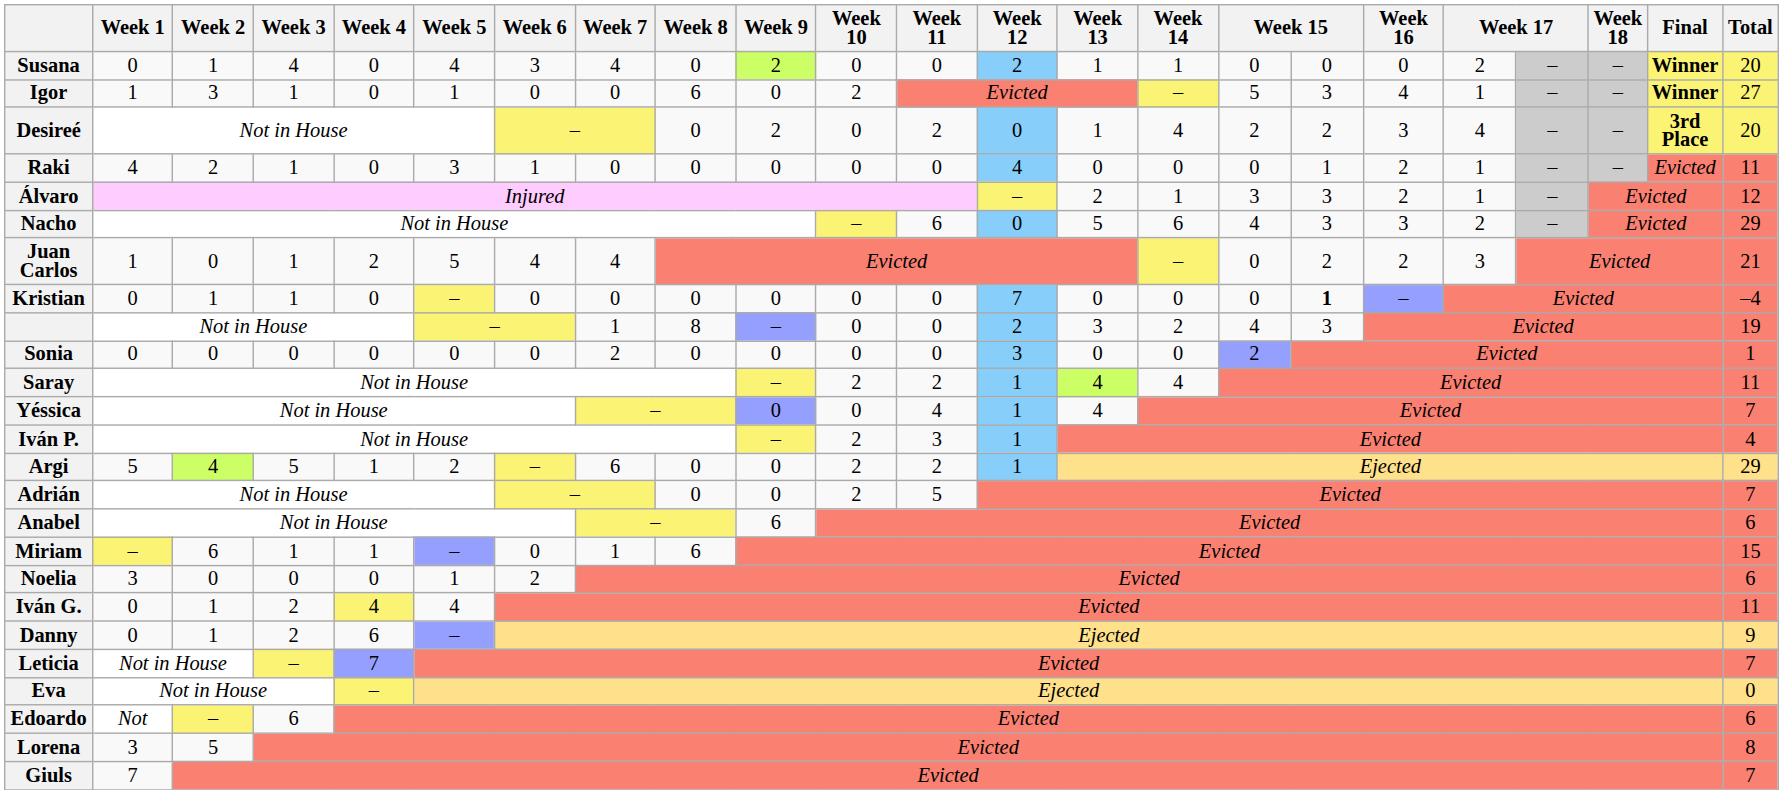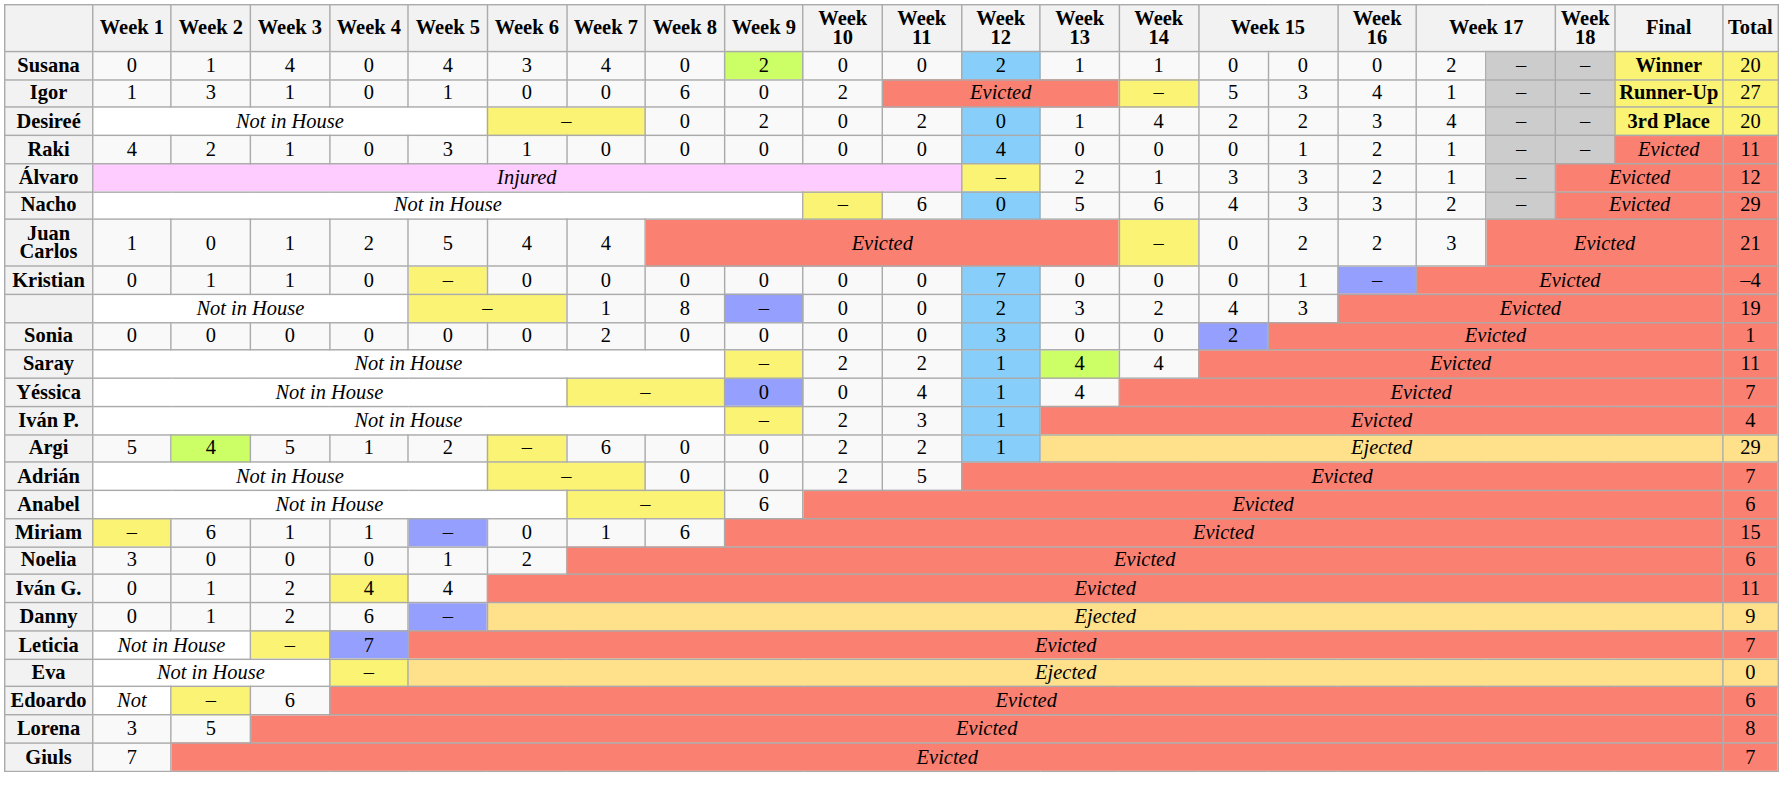 <table class="wikitable" style="text-align:center; font-size:90%; line-height:13px;">
 <tr>
 <th style="width: 5%;"></th>
 <th style="width: 5%;">Week 1</th>
 <th style="width: 5%;">Week 2</th>
 <th style="width: 5%;">Week 3</th>
 <th style="width: 5%;">Week 4</th>
 <th style="width: 5%;">Week 5</th>
 <th style="width: 5%;">Week 6</th>
 <th style="width: 5%;">Week 7</th>
 <th style="width: 5%;">Week 8</th>
 <th style="width: 5%;">Week 9</th>
 <th style="width: 5%;">Week 10</th>
 <th style="width: 5%;">Week 11</th>
 <th style="width: 5%;">Week 12</th>
 <th style="width: 5%;">Week 13</th>
 <th style="width: 5%;">Week 14</th>
 <th colspan=2 style="width: 10%;">Week 15</th>
 <th style="width: 5%;">Week 16</th>
 <th colspan=2 style="width: 10%;">Week 17</th>
 <th style="width: 5%;">Week 18</th>
 <th style="width: 5%;">Final</th>
 <th style="width: 5%;">Total</th>
 </tr>
 <tr>
 <th>Susana</th>
 <td>0</td>
 <td>1</td>
 <td>4</td>
 <td>0</td>
 <td>4</td>
 <td>3</td>
 <td>4</td>
 <td>0</td>
 <td style="background:#ccff66">2</td>
 <td>0</td>
 <td>0</td>
 <td style="background:#87CEFA">2</td>
 <td>1</td>
 <td>1</td>
 <td>0</td>
 <td>0</td>
 <td>0</td>
 <td>2</td>
 <td style="background-color: rgb(204, 204, 204);">–</td>
 <td style="background-color: rgb(204, 204, 204);">–</td>
 <td style="background-color: rgb(251, 243, 115);"><strong>Winner</strong></td>
 <td style="background-color: rgb(251, 243, 115);">20</td>
 </tr>
 <tr>
 <th>Igor</th>
 <td>1</td>
 <td>3</td>
 <td>1</td>
 <td>0</td>
 <td>1</td>
 <td>0</td>
 <td>0</td>
 <td>6</td>
 <td>0</td>
 <td>2</td>
 <td colspan="3" style="background:#fa8072"><em>Evicted</em></td>
 <td style="background:#FBF373">–</td>
 <td>5</td>
 <td>3</td>
 <td>4</td>
 <td>1</td>
 <td style="background-color: rgb(204, 204, 204);">–</td>
 <td style="background-color: rgb(204, 204, 204);">–</td>
-<td style="background-color: rgb(251, 243, 115);"><strong>Winner</strong></td>
+<td style="background-color: rgb(251, 243, 115);" nowrap><strong>Runner-Up</strong></td>
 <td style="background-color: rgb(251, 243, 115);">27</td>
 </tr>
 <tr>
 <th>Desireé</th>
 <td colspan=5 style="background:#FFFFFF"><em>Not in House</em></td>
 <td colspan=2 style="background:#FBF373">–</td>
 <td>0</td>
 <td>2</td>
 <td>0</td>
 <td>2</td>
 <td style="background:#87CEFA">0</td>
 <td>1</td>
 <td>4</td>
 <td>2</td>
 <td>2</td>
 <td>3</td>
 <td>4</td>
 <td style="background-color: rgb(204, 204, 204);">–</td>
 <td style="background-color: rgb(204, 204, 204);">–</td>
 <td style="background-color: rgb(251, 243, 115);"><strong>3rd Place</strong></td>
 <td style="background-color: rgb(251, 243, 115);">20</td>
 </tr>
 <tr>
 <th>Raki</th>
 <td>4</td>
 <td>2</td>
 <td>1</td>
 <td>0</td>
 <td>3</td>
 <td>1</td>
 <td>0</td>
 <td>0</td>
 <td>0</td>
 <td>0</td>
 <td>0</td>
 <td style="background:#87CEFA">4</td>
 <td>0</td>
 <td>0</td>
 <td>0</td>
 <td>1</td>
 <td>2</td>
 <td>1</td>
 <td style="background-color: rgb(204, 204, 204);">–</td>
 <td style="background-color: rgb(204, 204, 204);">–</td>
 <td style="background-color: rgb(250, 128, 114);"><em>Evicted</em></td>
 <td style="background-color: rgb(250, 128, 114);">11</td>
 </tr>
 <tr>
 <th>Álvaro</th>
 <td colspan="11" style="background-color: #fcf;"><em>Injured</em></td>
 <td style="background:#FBF373">–</td>
 <td>2</td>
 <td>1</td>
 <td>3</td>
 <td>3</td>
 <td>2</td>
 <td>1</td>
 <td style="background-color: rgb(204, 204, 204);">–</td>
 <td colspan=2 style="background-color: rgb(250, 128, 114);"><em>Evicted</em></td>
 <td style="background-color: rgb(250, 128, 114);">12</td>
 </tr>
 <tr>
 <th>Nacho</th>
 <td colspan="9" style="background-color: white;"><em>Not in House</em></td>
 <td style="background:#FBF373">–</td>
 <td>6</td>
 <td style="background:#87CEFA">0</td>
 <td>5</td>
 <td>6</td>
 <td>4</td>
 <td>3</td>
 <td>3</td>
 <td>2</td>
 <td style="background-color: rgb(204, 204, 204);">–</td>
 <td colspan=2 style="background-color: rgb(250, 128, 114);"><em>Evicted</em></td>
 <td style="background-color: rgb(250, 128, 114);">29</td>
 </tr>
 <tr>
 <th>Juan Carlos</th>
 <td>1</td>
 <td>0</td>
 <td>1</td>
 <td>2</td>
 <td>5</td>
 <td>4</td>
 <td>4</td>
 <td colspan="6" style="background:#fa8072"><em>Evicted</em></td>
 <td style="background:#FBF373">–</td>
 <td>0</td>
 <td>2</td>
 <td>2</td>
 <td>3</td>
 <td colspan="3" style="background-color: rgb(250, 128, 114);"><em>Evicted</em></td>
 <td style="background-color: rgb(250, 128, 114);">21</td>
 </tr>
 <tr>
 <th>Kristian</th>
 <td>0</td>
 <td>1</td>
 <td>1</td>
 <td>0</td>
 <td style="background:#FBF373">–</td>
 <td>0</td>
 <td>0</td>
 <td>0</td>
 <td>0</td>
 <td>0</td>
 <td>0</td>
 <td style="background:#87CEFA">7</td>
 <td>0</td>
 <td>0</td>
 <td>0</td>
-<td><strong>1</strong></td>
+<td>1</td>
 <td style="background-color: rgb(149, 159, 253);">–</td>
 <td colspan="4" style="background: none repeat scroll 0% 0% rgb(250, 128, 114);"><em>Evicted</em></td>
 <td style="background:#fa8072">–4</td>
 </tr>
 <tr>
 <th></th>
 <td colspan=4 style="background:#FFFFFF"><em>Not in House</em></td>
 <td colspan=2 style="background:#FBF373">–</td>
 <td>1</td>
 <td>8</td>
 <td style="background-color: rgb(149, 159, 253);">–</td>
 <td>0</td>
 <td>0</td>
 <td style="background:#87CEFA">2</td>
 <td>3</td>
 <td>2</td>
 <td>4</td>
 <td>3</td>
 <td colspan="5" style="background: none repeat scroll 0% 0% rgb(250, 128, 114);"><em>Evicted</em></td>
 <td style="background:#fa8072">19</td>
 </tr>
 <tr>
 <th>Sonia</th>
 <td>0</td>
 <td>0</td>
 <td>0</td>
 <td>0</td>
 <td>0</td>
 <td>0</td>
 <td>2</td>
 <td>0</td>
 <td>0</td>
 <td>0</td>
 <td>0</td>
 <td style="background:#87CEFA">3</td>
 <td>0</td>
 <td>0</td>
 <td style="background-color: rgb(149, 159, 253);">2</td>
 <td colspan="6" style="background: none repeat scroll 0% 0% rgb(250, 128, 114);"><em>Evicted</em></td>
 <td style="background:#fa8072">1</td>
 </tr>
 <tr>
 <th>Saray</th>
 <td colspan="8" style="background-color: white;"><em>Not in House</em></td>
 <td style="background:#FBF373">–</td>
 <td>2</td>
 <td>2</td>
 <td style="background:#87CEFA">1</td>
 <td style="background:#ccff66">4</td>
 <td>4</td>
 <td colspan="7" style="background: none repeat scroll 0% 0% rgb(250, 128, 114);"><em>Evicted</em></td>
 <td style="background:#fa8072">11</td>
 </tr>
 <tr>
 <th>Yéssica</th>
 <td colspan=6 style="background:#FFFFFF"><em>Not in House</em></td>
 <td colspan=2 style="background:#FBF373">–</td>
 <td style="background-color: rgb(149, 159, 253);">0</td>
 <td>0</td>
 <td>4</td>
 <td style="background:#87CEFA">1</td>
 <td>4</td>
 <td colspan="8" style="background: none repeat scroll 0% 0% rgb(250, 128, 114);"><em>Evicted</em></td>
 <td style="background:#fa8072">7</td>
 </tr>
 <tr>
 <th>Iván P.</th>
 <td colspan="8" style="background-color: white;"><em>Not in House</em></td>
 <td style="background:#FBF373">–</td>
 <td>2</td>
 <td>3</td>
 <td style="background:#87CEFA">1</td>
 <td colspan="9" style="background: none repeat scroll 0% 0% rgb(250, 128, 114);"><em>Evicted</em></td>
 <td style="background:#fa8072">4</td>
 </tr>
 <tr>
 <th>Argi</th>
 <td>5</td>
 <td style="background:#ccff66">4</td>
 <td>5</td>
 <td>1</td>
 <td>2</td>
 <td style="background:#FBF373">–</td>
 <td>6</td>
 <td>0</td>
 <td>0</td>
 <td>2</td>
 <td>2</td>
 <td style="background:#87CEFA">1</td>
 <td colspan="9" style="background: none repeat scroll 0% 0% rgb(255, 224, 139);"><em>Ejected</em></td>
 <td style="background:#FFE08B">29</td>
 </tr>
 <tr>
 <th>Adrián</th>
 <td colspan=5 style="background:#FFFFFF"><em>Not in House</em></td>
 <td colspan=2 style="background:#FBF373">–</td>
 <td>0</td>
 <td>0</td>
 <td>2</td>
 <td>5</td>
 <td colspan="10" style="background: none repeat scroll 0% 0% rgb(250, 128, 114);"><em>Evicted</em></td>
 <td style="background:#fa8072">7</td>
 </tr>
 <tr>
 <th>Anabel</th>
 <td colspan=6 style="background:#FFFFFF"><em>Not in House</em></td>
 <td colspan=2 style="background:#FBF373">–</td>
 <td>6</td>
 <td colspan="12" style="background: none repeat scroll 0% 0% rgb(250, 128, 114);"><em>Evicted</em></td>
 <td style="background:#fa8072">6</td>
 </tr>
 <tr>
 <th>Miriam</th>
 <td style="background-color: rgb(251, 243, 115);">–</td>
 <td>6</td>
 <td>1</td>
 <td>1</td>
 <td style="background-color: rgb(149, 159, 253);">–</td>
 <td>0</td>
 <td>1</td>
 <td>6</td>
 <td colspan="13" style="background: none repeat scroll 0% 0% rgb(250, 128, 114);"><em>Evicted</em></td>
 <td style="background:#fa8072">15</td>
 </tr>
 <tr>
 <th>Noelia</th>
 <td>3</td>
 <td>0</td>
 <td>0</td>
 <td>0</td>
 <td>1</td>
 <td>2</td>
 <td colspan="15" style="background: none repeat scroll 0% 0% rgb(250, 128, 114);"><em>Evicted</em></td>
 <td style="background:#fa8072">6</td>
 </tr>
 <tr>
 <th>Iván G.</th>
 <td>0</td>
 <td>1</td>
 <td>2</td>
 <td style="background:#FBF373">4</td>
 <td>4</td>
 <td colspan="16" style="background: none repeat scroll 0% 0% rgb(250, 128, 114);"><em>Evicted</em></td>
 <td style="background:#fa8072">11</td>
 </tr>
 <tr>
 <th>Danny</th>
 <td>0</td>
 <td>1</td>
 <td>2</td>
 <td>6</td>
 <td style="background:#959ffd;">–</td>
 <td colspan="16" style="background: none repeat scroll 0% 0% rgb(255, 224, 139);"><em>Ejected</em></td>
 <td style="background:#FFE08B">9</td>
 </tr>
 <tr>
 <th>Leticia</th>
 <td colspan=2 style="background:#FFFFFF"><em>Not in House</em></td>
 <td style="background:#FBF373">–</td>
 <td style="background:#959ffd;">7</td>
 <td colspan="17" style="background: none repeat scroll 0% 0% rgb(250, 128, 114);"><em>Evicted</em></td>
 <td style="background:#fa8072">7</td>
 </tr>
 <tr>
 <th>Eva</th>
 <td colspan=3 style="background:#FFFFFF"><em>Not in House</em></td>
 <td style="background:#FBF373">–</td>
 <td colspan="17" style="background: none repeat scroll 0% 0% rgb(255, 224, 139);"><em>Ejected</em></td>
 <td style="background:#FFE08B">0</td>
 </tr>
 <tr>
 <th>Edoardo</th>
 <td style="background:#FFFFFF"><em>Not</em></td>
 <td style="background:#FBF373">–</td>
 <td>6</td>
 <td colspan="18" style="background: none repeat scroll 0% 0% rgb(250, 128, 114);"><em>Evicted</em></td>
 <td style="background:#fa8072">6</td>
 </tr>
 <tr>
 <th>Lorena</th>
 <td>3</td>
 <td>5</td>
 <td colspan="19" style="background: none repeat scroll 0% 0% rgb(250, 128, 114);"><em>Evicted</em></td>
 <td style="background:#fa8072">8</td>
 </tr>
 <tr>
 <th>Giuls</th>
 <td>7</td>
 <td colspan="20" style="background: none repeat scroll 0% 0% rgb(250, 128, 114);"><em>Evicted</em></td>
 <td style="background:#fa8072">7</td>
 </tr>
 </table>
